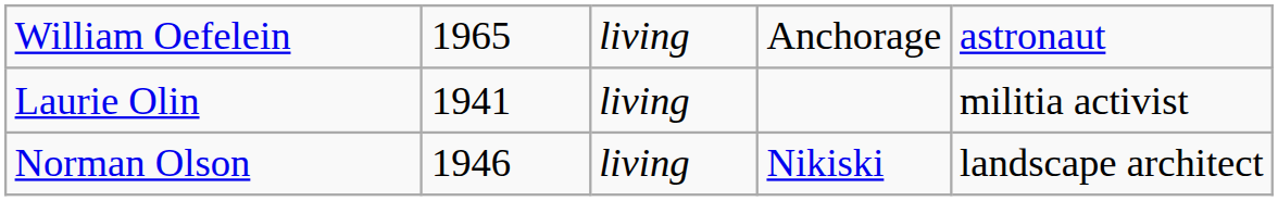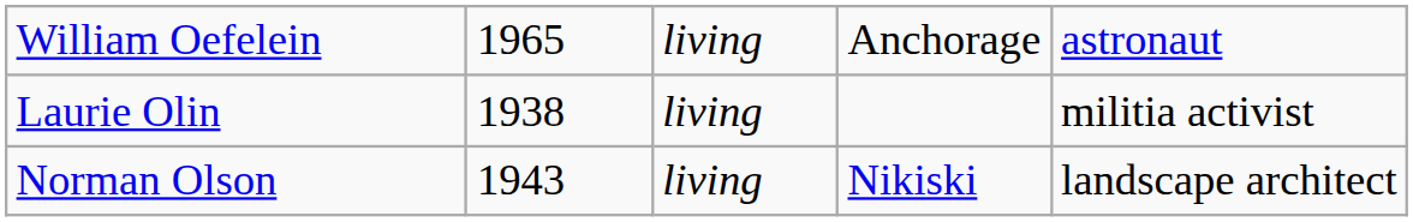 <table class="wikitable">
 <tr>
 <td width="160pt"><a href='#'>William Oefelein</a></td>
 <td width="60pt">1965</td>
 <td width="60pt"><em>living</em></td>
 <td>Anchorage</td>
 <td><a href='#'>astronaut</a></td>
 </tr>
 <tr>
 <td width="160pt"><a href='#'>Laurie Olin</a></td>
-<td width="60pt">1941</td>
+<td width="60pt">1938</td>
 <td width="60pt"><em>living</em></td>
 <td></td>
 <td>militia activist</td>
 </tr>
 <tr>
 <td width="160pt"><a href='#'>Norman Olson</a></td>
-<td width="60pt">1946</td>
+<td width="60pt">1943</td>
 <td width="60pt"><em>living</em></td>
 <td><a href='#'>Nikiski</a></td>
 <td>landscape architect</td>
 </tr>
 </table>
